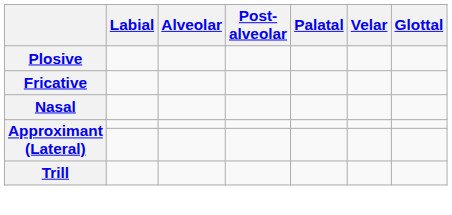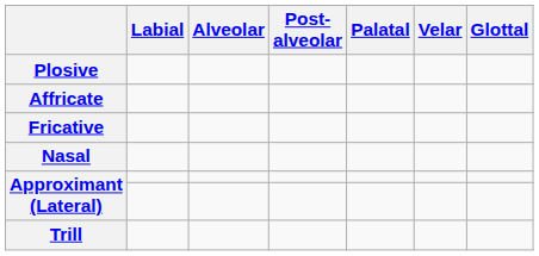 <table class="wikitable" style=text-align:center>
 <tr>
 <th></th>
 <th><a href='#'>Labial</a></th>
 <th><a href='#'>Alveolar</a></th>
 <th><a href='#'>Post-<br>alveolar</a></th>
 <th><a href='#'>Palatal</a></th>
 <th><a href='#'>Velar</a></th>
 <th><a href='#'>Glottal</a></th>
 </tr>
 <tr align="center">
 <th><a href='#'>Plosive</a></th>
 <td> </td>
 <td> </td>
 <td></td>
 <td></td>
 <td> </td>
+<td></td>
+</tr>
+<tr>
+<th><a href='#'>Affricate</a></th>
+<td></td>
+<td> </td>
+<td> </td>
+<td></td>
+<td></td>
 <td></td>
 </tr>
 <tr align="center">
 <th><a href='#'>Fricative</a></th>
 <td> </td>
 <td> </td>
 <td> </td>
 <td></td>
 <td></td>
 <td></td>
 </tr>
 <tr align="center">
 <th><a href='#'>Nasal</a></th>
 <td></td>
 <td> </td>
 <td></td>
 <td></td>
 <td></td>
 <td></td>
 </tr>
 <tr align="center">
 <th rowspan="2"><a href='#'>Approximant</a><br><a href='#'>(Lateral)</a></th>
 <td></td>
 <td></td>
 <td></td>
 <td></td>
 <td></td>
 <td></td>
 </tr>
 <tr align="center">
 <td></td>
 <td> </td>
 <td></td>
 <td></td>
 <td></td>
 <td></td>
 </tr>
 <tr align="center">
 <th><a href='#'>Trill</a></th>
 <td></td>
 <td> </td>
 <td></td>
 <td></td>
 <td></td>
 <td></td>
 </tr>
 </table>
